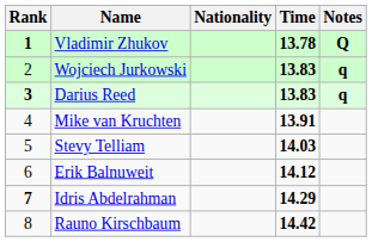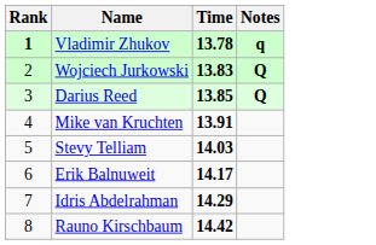 <table class="wikitable sortable" style="text-align:center">
 <tr>
 <th>Rank</th>
 <th>Name</th>
-<th>Nationality</th>
 <th>Time</th>
 <th>Notes</th>
 </tr>
 <tr bgcolor=ccffcc>
 <td><strong>1</strong></td>
 <td align=left><a href='#'>Vladimir Zhukov</a></td>
-<td align=left></td>
 <td><strong>13.78</strong></td>
-<td><strong>Q</strong></td>
+<td><strong>q</strong></td>
 </tr>
 <tr bgcolor=ccffcc>
 <td>2</td>
 <td align=left><a href='#'>Wojciech Jurkowski</a></td>
-<td align=left></td>
 <td><strong>13.83</strong></td>
-<td><strong>q</strong></td>
+<td><strong>Q</strong></td>
 </tr>
 <tr bgcolor=ddffdd>
-<td><strong>3</strong></td>
+<td>3</td>
 <td align=left><a href='#'>Darius Reed</a></td>
-<td align=left></td>
-<td><strong>13.83</strong></td>
-<td><strong>q</strong></td>
+<td><strong>13.85</strong></td>
+<td><strong>Q</strong></td>
 </tr>
 <tr>
 <td>4</td>
 <td align=left><a href='#'>Mike van Kruchten</a></td>
-<td align=left></td>
 <td><strong>13.91</strong></td>
 <td></td>
 </tr>
 <tr>
 <td>5</td>
 <td align=left><a href='#'>Stevy Telliam</a></td>
-<td align=left></td>
 <td><strong>14.03</strong></td>
 <td></td>
 </tr>
 <tr>
 <td>6</td>
 <td align=left><a href='#'>Erik Balnuweit</a></td>
-<td align=left></td>
-<td><strong>14.12</strong></td>
+<td><strong>14.17</strong></td>
 <td></td>
 </tr>
 <tr>
-<td><strong>7</strong></td>
+<td>7</td>
 <td align=left><a href='#'>Idris Abdelrahman</a></td>
-<td align=left></td>
 <td><strong>14.29</strong></td>
 <td></td>
 </tr>
 <tr>
 <td>8</td>
 <td align=left><a href='#'>Rauno Kirschbaum</a></td>
-<td align=left></td>
 <td><strong>14.42</strong></td>
 <td></td>
 </tr>
 </table>
